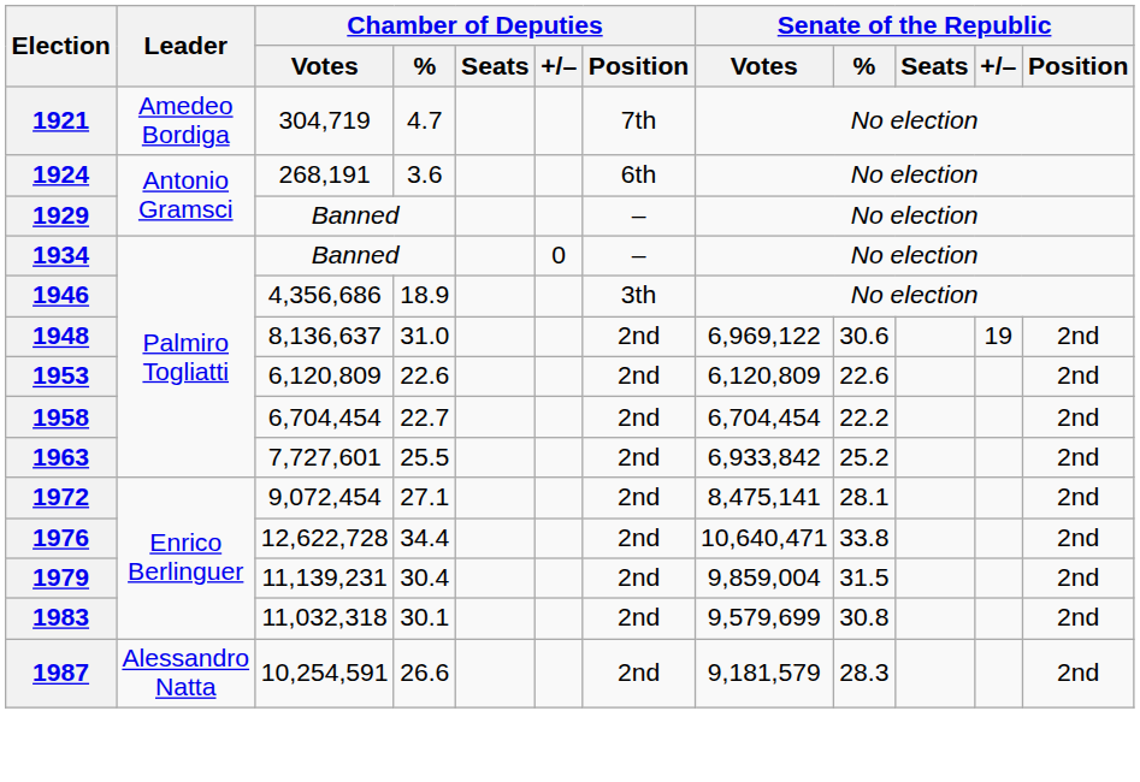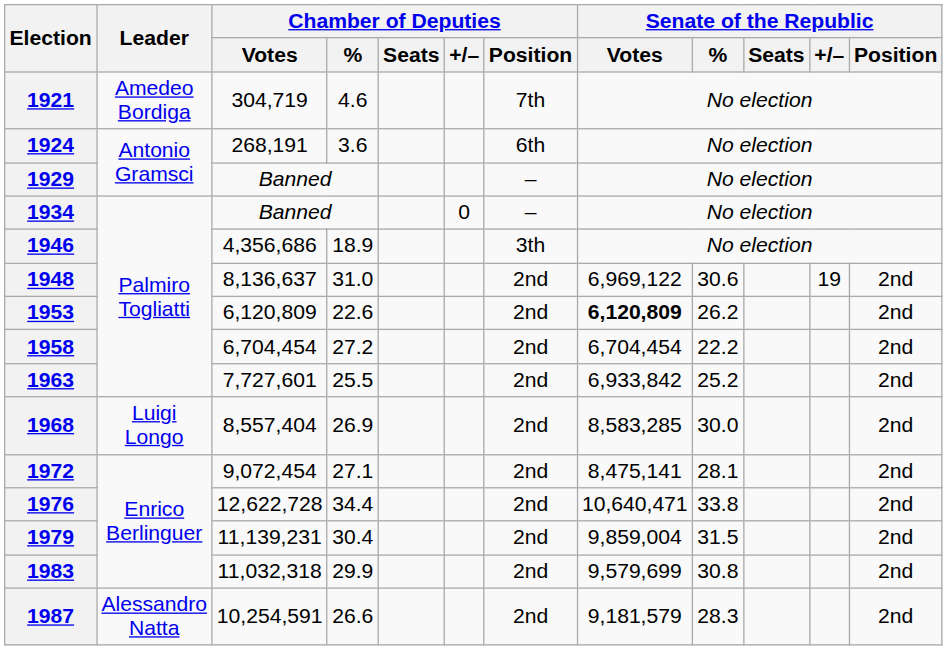 <table class="wikitable" style="text-align:center">
 <tr>
 <th rowspan="2">Election</th>
 <th rowspan="2">Leader</th>
 <th colspan="5"><a href='#'>Chamber of Deputies</a></th>
 <th colspan="5"><a href='#'>Senate of the Republic</a></th>
 </tr>
 <tr>
 <th>Votes</th>
 <th>%</th>
 <th>Seats</th>
 <th>+/–</th>
 <th>Position</th>
 <th>Votes</th>
 <th>%</th>
 <th>Seats</th>
 <th>+/–</th>
 <th>Position</th>
 </tr>
 <tr>
 <th><a href='#'>1921</a></th>
 <td style="text-align:center;"><a href='#'>Amedeo Bordiga</a></td>
 <td>304,719</td>
-<td>4.7</td>
+<td>4.6</td>
 <td></td>
 <td></td>
 <td> 7th</td>
 <td colspan=5><em>No election</em></td>
 </tr>
 <tr>
 <th><a href='#'>1924</a></th>
 <td rowspan=2 style="text-align:center;"><a href='#'>Antonio Gramsci</a></td>
 <td>268,191</td>
 <td>3.6</td>
 <td></td>
 <td></td>
 <td> 6th</td>
 <td colspan=5><em>No election</em></td>
 </tr>
 <tr>
 <th><a href='#'>1929</a></th>
 <td colspan=2><em>Banned</em></td>
 <td></td>
 <td></td>
 <td>–</td>
 <td colspan=5><em>No election</em></td>
 </tr>
 <tr>
 <th><a href='#'>1934</a></th>
 <td rowspan=6 style="text-align:center;"><a href='#'>Palmiro Togliatti</a></td>
 <td colspan=2><em>Banned</em></td>
 <td></td>
 <td> 0</td>
 <td>–</td>
 <td colspan=5><em>No election</em></td>
 </tr>
 <tr>
 <th><a href='#'>1946</a></th>
 <td>4,356,686</td>
 <td>18.9</td>
 <td></td>
 <td></td>
 <td> 3th</td>
 <td colspan=5><em>No election</em></td>
 </tr>
 <tr>
 <th><a href='#'>1948</a></th>
 <td>8,136,637</td>
 <td>31.0</td>
 <td></td>
 <td></td>
 <td> 2nd</td>
 <td>6,969,122</td>
 <td>30.6</td>
 <td></td>
 <td> 19</td>
 <td> 2nd</td>
 </tr>
 <tr>
 <th><a href='#'>1953</a></th>
 <td>6,120,809</td>
 <td>22.6</td>
 <td></td>
 <td></td>
 <td> 2nd</td>
-<td>6,120,809</td>
-<td>22.6</td>
+<td><strong>6,120,809</strong></td>
+<td>26.2</td>
 <td></td>
 <td></td>
 <td> 2nd</td>
 </tr>
 <tr>
 <th><a href='#'>1958</a></th>
 <td>6,704,454</td>
-<td>22.7</td>
+<td>27.2</td>
 <td></td>
 <td></td>
 <td> 2nd</td>
 <td>6,704,454</td>
 <td>22.2</td>
 <td></td>
 <td></td>
 <td> 2nd</td>
 </tr>
 <tr>
 <th><a href='#'>1963</a></th>
 <td>7,727,601</td>
 <td>25.5</td>
 <td></td>
 <td></td>
 <td> 2nd</td>
 <td>6,933,842</td>
 <td>25.2</td>
+<td></td>
+<td></td>
+<td> 2nd</td>
+</tr>
+<tr>
+<th><a href='#'>1968</a></th>
+<td style="text-align:center;"><a href='#'>Luigi Longo</a></td>
+<td>8,557,404</td>
+<td>26.9</td>
+<td></td>
+<td></td>
+<td> 2nd</td>
+<td>8,583,285</td>
+<td>30.0</td>
 <td></td>
 <td></td>
 <td> 2nd</td>
 </tr>
 <tr>
 <th><a href='#'>1972</a></th>
 <td rowspan=4 style="text-align:center;"><a href='#'>Enrico Berlinguer</a></td>
 <td>9,072,454</td>
 <td>27.1</td>
 <td></td>
 <td></td>
 <td> 2nd</td>
 <td>8,475,141</td>
 <td>28.1</td>
 <td></td>
 <td></td>
 <td> 2nd</td>
 </tr>
 <tr>
 <th><a href='#'>1976</a></th>
 <td>12,622,728</td>
 <td>34.4</td>
 <td></td>
 <td></td>
 <td> 2nd</td>
 <td>10,640,471</td>
 <td>33.8</td>
 <td></td>
 <td></td>
 <td> 2nd</td>
 </tr>
 <tr>
 <th><a href='#'>1979</a></th>
 <td>11,139,231</td>
 <td>30.4</td>
 <td></td>
 <td></td>
 <td> 2nd</td>
 <td>9,859,004</td>
 <td>31.5</td>
 <td></td>
 <td></td>
 <td> 2nd</td>
 </tr>
 <tr>
 <th><a href='#'>1983</a></th>
 <td>11,032,318</td>
-<td>30.1</td>
+<td>29.9</td>
 <td></td>
 <td></td>
 <td> 2nd</td>
 <td>9,579,699</td>
 <td>30.8</td>
 <td></td>
 <td></td>
 <td> 2nd</td>
 </tr>
 <tr>
 <th><a href='#'>1987</a></th>
 <td style="text-align:center;"><a href='#'>Alessandro Natta</a></td>
 <td>10,254,591</td>
 <td>26.6</td>
 <td></td>
 <td></td>
 <td> 2nd</td>
 <td>9,181,579</td>
 <td>28.3</td>
 <td></td>
 <td></td>
 <td> 2nd</td>
 </tr>
 </table>
